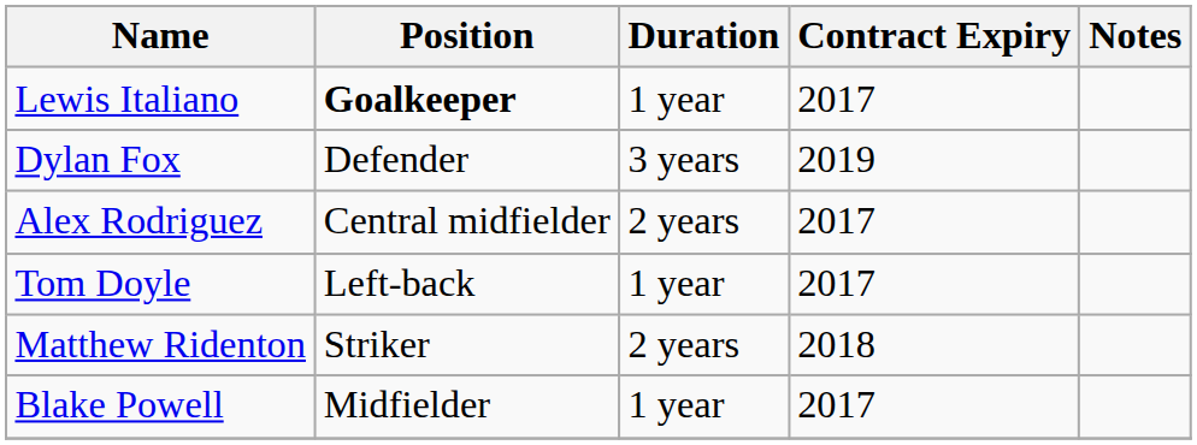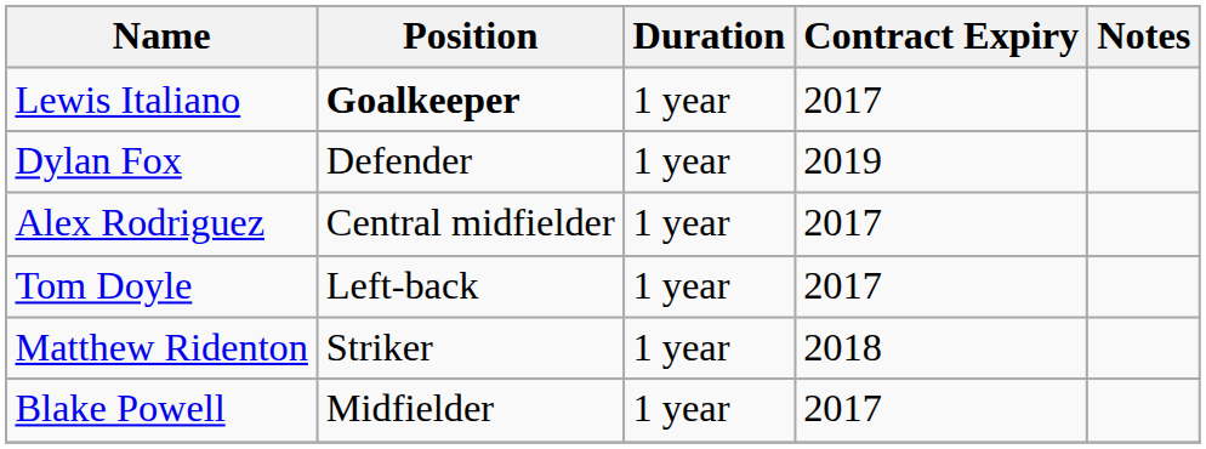 <table class="wikitable">
 <tr>
 <th>Name</th>
 <th>Position</th>
 <th>Duration</th>
 <th>Contract Expiry</th>
 <th>Notes</th>
 </tr>
 <tr>
 <td> <a href='#'>Lewis Italiano</a></td>
 <td><strong>Goalkeeper</strong></td>
 <td>1 year</td>
 <td>2017</td>
 <td></td>
 </tr>
 <tr>
 <td> <a href='#'>Dylan Fox</a></td>
 <td>Defender</td>
-<td>3 years</td>
+<td>1 year</td>
 <td>2019</td>
 <td></td>
 </tr>
 <tr>
 <td> <a href='#'>Alex Rodriguez</a></td>
 <td>Central midfielder</td>
-<td>2 years</td>
+<td>1 year</td>
 <td>2017</td>
 <td></td>
 </tr>
 <tr>
 <td> <a href='#'>Tom Doyle</a></td>
 <td>Left-back</td>
 <td>1 year</td>
 <td>2017</td>
 <td></td>
 </tr>
 <tr>
 <td> <a href='#'>Matthew Ridenton</a></td>
 <td>Striker</td>
-<td>2 years</td>
+<td>1 year</td>
 <td>2018</td>
 <td></td>
 </tr>
 <tr>
 <td> <a href='#'>Blake Powell</a></td>
 <td>Midfielder</td>
 <td>1 year</td>
 <td>2017</td>
 <td></td>
 </tr>
 <tr>
 </tr>
 </table>
